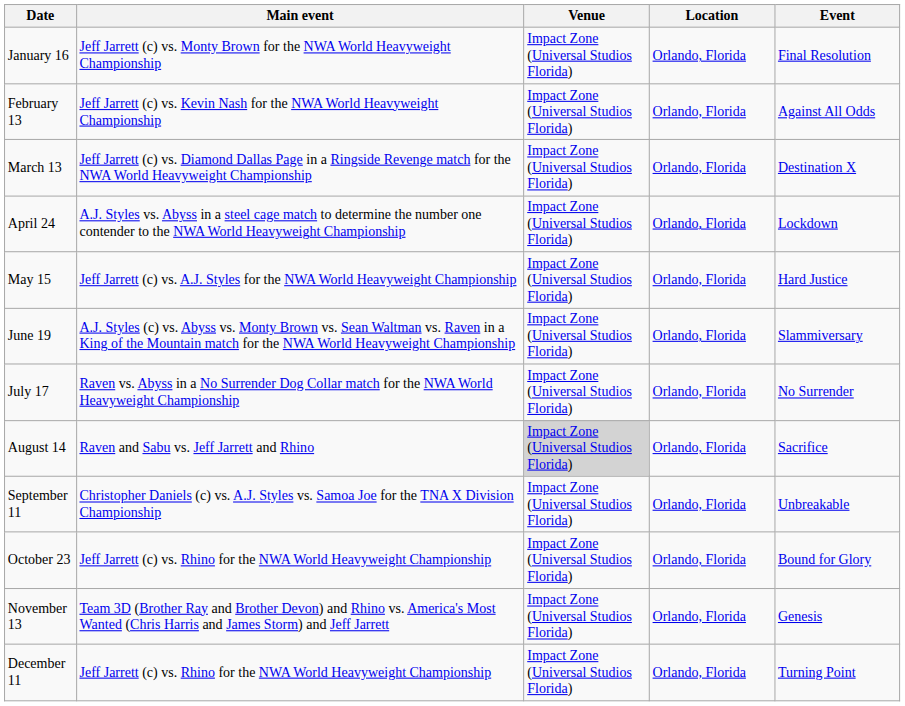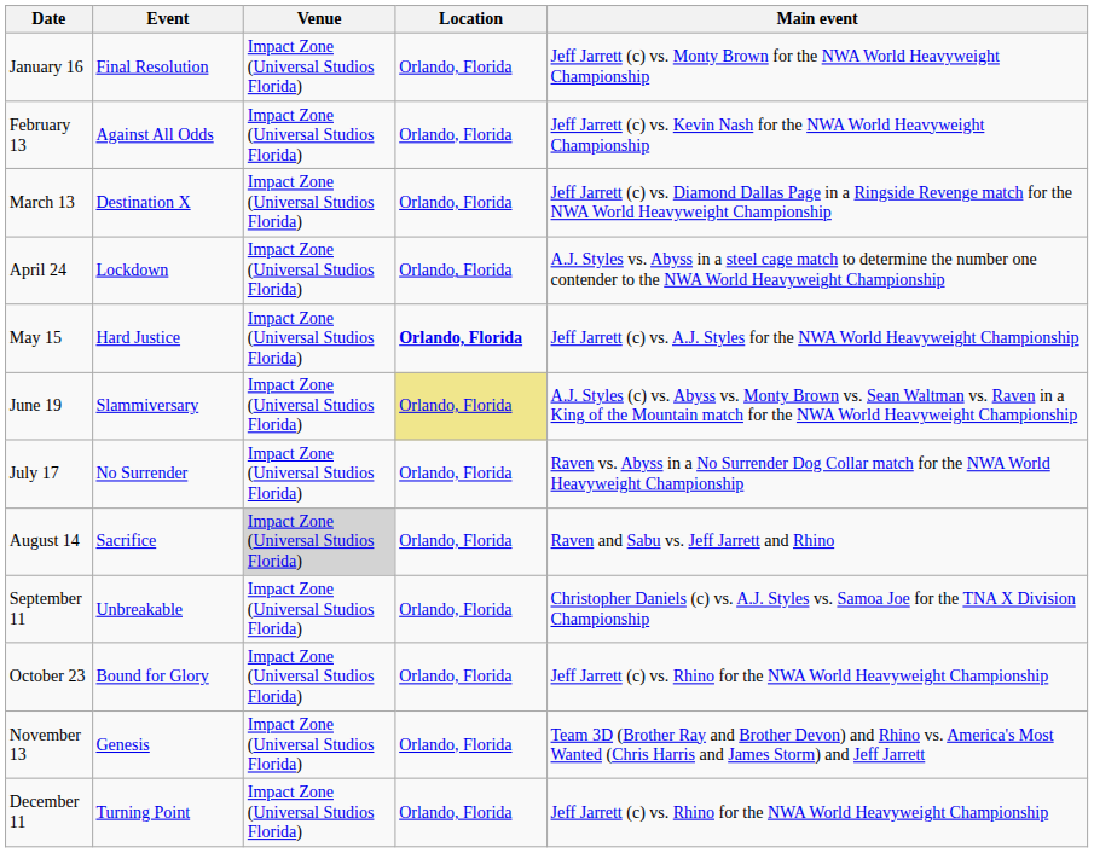 <table class="sortable wikitable succession-box" style="font-size:85%;">
 <tr>
 <th width=8%>Date</th>
-<th width=50%>Main event</th>
+<th width=14%>Event</th>
 <th width=14%>Venue</th>
 <th width=14%>Location</th>
-<th width=14%>Event</th>
+<th width=50%>Main event</th>
 </tr>
 <tr>
 <td>January 16</td>
-<td><a href='#'>Jeff Jarrett</a> (c) vs. <a href='#'>Monty Brown</a> for the <a href='#'>NWA World Heavyweight Championship</a></td>
+<td><a href='#'>Final Resolution</a></td>
 <td><a href='#'>Impact Zone</a> (<a href='#'>Universal Studios Florida</a>)</td>
 <td><a href='#'>Orlando, Florida</a></td>
-<td><a href='#'>Final Resolution</a></td>
+<td><a href='#'>Jeff Jarrett</a> (c) vs. <a href='#'>Monty Brown</a> for the <a href='#'>NWA World Heavyweight Championship</a></td>
 </tr>
 <tr>
 <td>February 13</td>
-<td><a href='#'>Jeff Jarrett</a> (c) vs. <a href='#'>Kevin Nash</a> for the <a href='#'>NWA World Heavyweight Championship</a></td>
+<td><a href='#'>Against All Odds</a></td>
 <td><a href='#'>Impact Zone</a> (<a href='#'>Universal Studios Florida</a>)</td>
 <td><a href='#'>Orlando, Florida</a></td>
-<td><a href='#'>Against All Odds</a></td>
+<td><a href='#'>Jeff Jarrett</a> (c) vs. <a href='#'>Kevin Nash</a> for the <a href='#'>NWA World Heavyweight Championship</a></td>
 </tr>
 <tr>
 <td>March 13</td>
-<td><a href='#'>Jeff Jarrett</a> (c) vs. <a href='#'>Diamond Dallas Page</a> in a <a href='#'>Ringside Revenge match</a> for the <a href='#'>NWA World Heavyweight Championship</a></td>
+<td><a href='#'>Destination X</a></td>
 <td><a href='#'>Impact Zone</a> (<a href='#'>Universal Studios Florida</a>)</td>
 <td><a href='#'>Orlando, Florida</a></td>
-<td><a href='#'>Destination X</a></td>
+<td><a href='#'>Jeff Jarrett</a> (c) vs. <a href='#'>Diamond Dallas Page</a> in a <a href='#'>Ringside Revenge match</a> for the <a href='#'>NWA World Heavyweight Championship</a></td>
 </tr>
 <tr>
 <td>April 24</td>
-<td><a href='#'>A.J. Styles</a> vs. <a href='#'>Abyss</a> in a <a href='#'>steel cage match</a> to determine the number one contender to the <a href='#'>NWA World Heavyweight Championship</a></td>
+<td><a href='#'>Lockdown</a></td>
 <td><a href='#'>Impact Zone</a> (<a href='#'>Universal Studios Florida</a>)</td>
 <td><a href='#'>Orlando, Florida</a></td>
-<td><a href='#'>Lockdown</a></td>
+<td><a href='#'>A.J. Styles</a> vs. <a href='#'>Abyss</a> in a <a href='#'>steel cage match</a> to determine the number one contender to the <a href='#'>NWA World Heavyweight Championship</a></td>
 </tr>
 <tr>
 <td>May 15</td>
+<td><a href='#'>Hard Justice</a></td>
+<td><a href='#'>Impact Zone</a> (<a href='#'>Universal Studios Florida</a>)</td>
+<td><strong><a href='#'>Orlando, Florida</a></strong></td>
 <td><a href='#'>Jeff Jarrett</a> (c) vs. <a href='#'>A.J. Styles</a> for the <a href='#'>NWA World Heavyweight Championship</a></td>
-<td><a href='#'>Impact Zone</a> (<a href='#'>Universal Studios Florida</a>)</td>
-<td><a href='#'>Orlando, Florida</a></td>
-<td><a href='#'>Hard Justice</a></td>
 </tr>
 <tr>
 <td>June 19</td>
+<td><a href='#'>Slammiversary</a></td>
+<td><a href='#'>Impact Zone</a> (<a href='#'>Universal Studios Florida</a>)</td>
+<td style="background: khaki;"><a href='#'>Orlando, Florida</a></td>
 <td><a href='#'>A.J. Styles</a> (c) vs. <a href='#'>Abyss</a> vs. <a href='#'>Monty Brown</a> vs. <a href='#'>Sean Waltman</a> vs. <a href='#'>Raven</a> in a <a href='#'>King of the Mountain match</a> for the <a href='#'>NWA World Heavyweight Championship</a></td>
-<td><a href='#'>Impact Zone</a> (<a href='#'>Universal Studios Florida</a>)</td>
-<td><a href='#'>Orlando, Florida</a></td>
-<td><a href='#'>Slammiversary</a></td>
 </tr>
 <tr>
 <td>July 17</td>
-<td><a href='#'>Raven</a> vs. <a href='#'>Abyss</a> in a <a href='#'>No Surrender Dog Collar match</a> for the <a href='#'>NWA World Heavyweight Championship</a></td>
+<td><a href='#'>No Surrender</a></td>
 <td><a href='#'>Impact Zone</a> (<a href='#'>Universal Studios Florida</a>)</td>
 <td><a href='#'>Orlando, Florida</a></td>
-<td><a href='#'>No Surrender</a></td>
+<td><a href='#'>Raven</a> vs. <a href='#'>Abyss</a> in a <a href='#'>No Surrender Dog Collar match</a> for the <a href='#'>NWA World Heavyweight Championship</a></td>
 </tr>
 <tr>
 <td>August 14</td>
-<td><a href='#'>Raven</a> and <a href='#'>Sabu</a> vs. <a href='#'>Jeff Jarrett</a> and <a href='#'>Rhino</a></td>
+<td><a href='#'>Sacrifice</a></td>
 <td style="background: lightgrey;"><a href='#'>Impact Zone</a> (<a href='#'>Universal Studios Florida</a>)</td>
 <td><a href='#'>Orlando, Florida</a></td>
-<td><a href='#'>Sacrifice</a></td>
+<td><a href='#'>Raven</a> and <a href='#'>Sabu</a> vs. <a href='#'>Jeff Jarrett</a> and <a href='#'>Rhino</a></td>
 </tr>
 <tr>
 <td>September 11</td>
-<td><a href='#'>Christopher Daniels</a> (c) vs. <a href='#'>A.J. Styles</a> vs. <a href='#'>Samoa Joe</a> for the <a href='#'>TNA X Division Championship</a></td>
+<td><a href='#'>Unbreakable</a></td>
 <td><a href='#'>Impact Zone</a> (<a href='#'>Universal Studios Florida</a>)</td>
 <td><a href='#'>Orlando, Florida</a></td>
-<td><a href='#'>Unbreakable</a></td>
+<td><a href='#'>Christopher Daniels</a> (c) vs. <a href='#'>A.J. Styles</a> vs. <a href='#'>Samoa Joe</a> for the <a href='#'>TNA X Division Championship</a></td>
 </tr>
 <tr>
 <td>October 23</td>
-<td><a href='#'>Jeff Jarrett</a> (c) vs. <a href='#'>Rhino</a> for the <a href='#'>NWA World Heavyweight Championship</a></td>
+<td><a href='#'>Bound for Glory</a></td>
 <td><a href='#'>Impact Zone</a> (<a href='#'>Universal Studios Florida</a>)</td>
 <td><a href='#'>Orlando, Florida</a></td>
-<td><a href='#'>Bound for Glory</a></td>
+<td><a href='#'>Jeff Jarrett</a> (c) vs. <a href='#'>Rhino</a> for the <a href='#'>NWA World Heavyweight Championship</a></td>
 </tr>
 <tr>
 <td>November 13</td>
-<td><a href='#'>Team 3D</a> (<a href='#'>Brother Ray</a> and <a href='#'>Brother Devon</a>) and <a href='#'>Rhino</a> vs. <a href='#'>America's Most Wanted</a> (<a href='#'>Chris Harris</a> and <a href='#'>James Storm</a>) and <a href='#'>Jeff Jarrett</a></td>
+<td><a href='#'>Genesis</a></td>
 <td><a href='#'>Impact Zone</a> (<a href='#'>Universal Studios Florida</a>)</td>
 <td><a href='#'>Orlando, Florida</a></td>
-<td><a href='#'>Genesis</a></td>
+<td><a href='#'>Team 3D</a> (<a href='#'>Brother Ray</a> and <a href='#'>Brother Devon</a>) and <a href='#'>Rhino</a> vs. <a href='#'>America's Most Wanted</a> (<a href='#'>Chris Harris</a> and <a href='#'>James Storm</a>) and <a href='#'>Jeff Jarrett</a></td>
 </tr>
 <tr>
 <td>December 11</td>
-<td><a href='#'>Jeff Jarrett</a> (c) vs. <a href='#'>Rhino</a> for the <a href='#'>NWA World Heavyweight Championship</a></td>
+<td><a href='#'>Turning Point</a></td>
 <td><a href='#'>Impact Zone</a> (<a href='#'>Universal Studios Florida</a>)</td>
 <td><a href='#'>Orlando, Florida</a></td>
-<td><a href='#'>Turning Point</a></td>
+<td><a href='#'>Jeff Jarrett</a> (c) vs. <a href='#'>Rhino</a> for the <a href='#'>NWA World Heavyweight Championship</a></td>
 </tr>
 </table>
